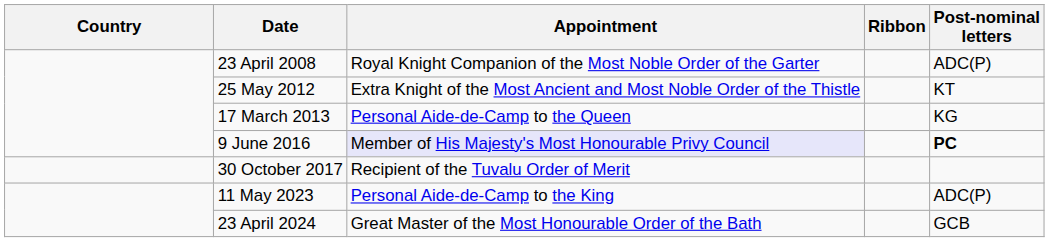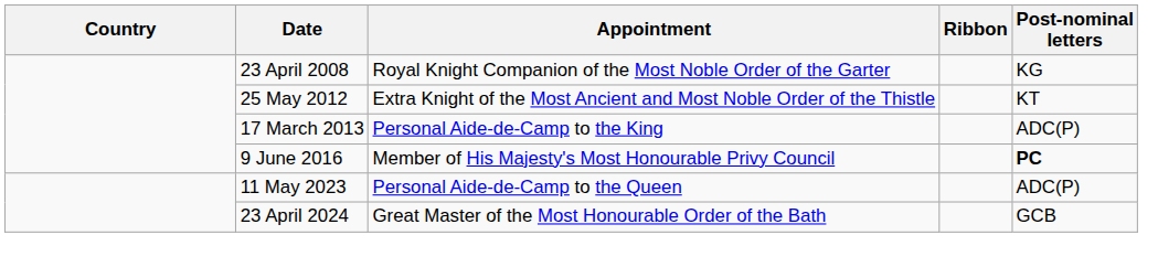 <table class="wikitable plainrowheaders">
 <tr>
 <th scope="col" style="width:12em;">Country</th>
 <th scope="col">Date</th>
 <th scope="col">Appointment</th>
 <th scope="col">Ribbon</th>
 <th scope="col">Post-nominal<br>letters</th>
 </tr>
 <tr>
 <td rowspan="4"></td>
 <td>23 April 2008</td>
 <td>Royal Knight Companion of the <a href='#'>Most Noble Order of the Garter</a></td>
 <td></td>
-<td>ADC(P)</td>
+<td>KG</td>
 </tr>
 <tr>
 <td>25 May 2012</td>
 <td>Extra Knight of the <a href='#'>Most Ancient and Most Noble Order of the Thistle</a></td>
 <td></td>
 <td>KT</td>
 </tr>
 <tr>
 <td>17 March 2013</td>
-<td><a href='#'>Personal Aide-de-Camp</a> to <a href='#'>the Queen</a></td>
+<td><a href='#'>Personal Aide-de-Camp</a> to <a href='#'>the King</a></td>
 <td></td>
-<td>KG</td>
+<td>ADC(P)</td>
 </tr>
 <tr>
 <td>9 June 2016</td>
-<td style="background: lavender;">Member of <a href='#'>His Majesty's Most Honourable Privy Council</a></td>
+<td>Member of <a href='#'>His Majesty's Most Honourable Privy Council</a></td>
 <td></td>
 <td><strong>PC</strong></td>
 </tr>
 <tr>
-<td></td>
-<td>30 October 2017</td>
-<td>Recipient of the <a href='#'>Tuvalu Order of Merit</a></td>
-<td></td>
-<td></td>
-</tr>
-<tr>
 <td rowspan="2"></td>
 <td>11 May 2023</td>
-<td><a href='#'>Personal Aide-de-Camp</a> to <a href='#'>the King</a></td>
+<td><a href='#'>Personal Aide-de-Camp</a> to <a href='#'>the Queen</a></td>
 <td></td>
 <td>ADC(P)</td>
 </tr>
 <tr>
 <td>23 April 2024</td>
 <td>Great Master of the <a href='#'>Most Honourable Order of the Bath</a></td>
 <td></td>
 <td>GCB</td>
 </tr>
 </table>
